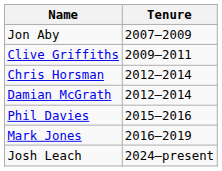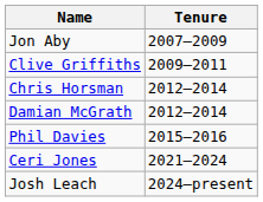 <table class="wikitable">
 <tr>
 <th>Name</th>
 <th>Tenure</th>
 </tr>
 <tr>
 <td> Jon Aby</td>
 <td>2007–2009</td>
 </tr>
 <tr>
 <td> <a href='#'>Clive Griffiths</a></td>
 <td>2009–2011</td>
 </tr>
 <tr>
 <td> <a href='#'>Chris Horsman</a></td>
 <td>2012–2014</td>
 </tr>
 <tr>
 <td> <a href='#'>Damian McGrath</a></td>
 <td>2012–2014</td>
 </tr>
 <tr>
 <td> <a href='#'>Phil Davies</a></td>
 <td>2015–2016</td>
 </tr>
 <tr>
-<td> <a href='#'>Mark Jones</a></td>
-<td>2016–2019</td>
+<td> <a href='#'>Ceri Jones</a></td>
+<td>2021–2024</td>
 </tr>
 <tr>
 <td> Josh Leach</td>
 <td>2024–present</td>
 </tr>
 </table>
